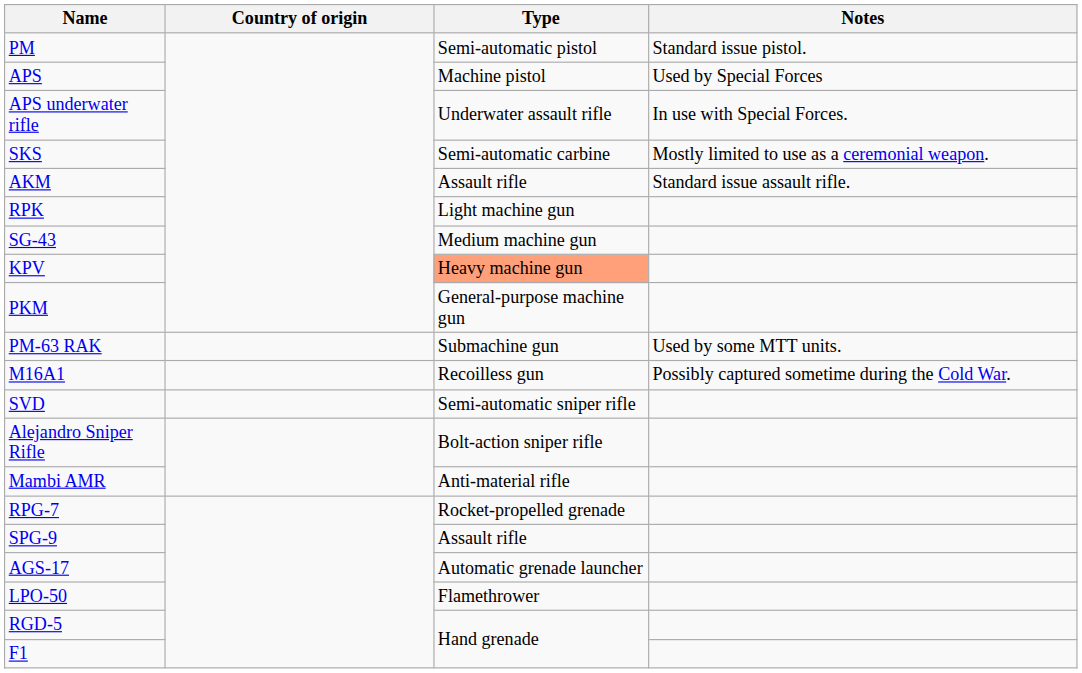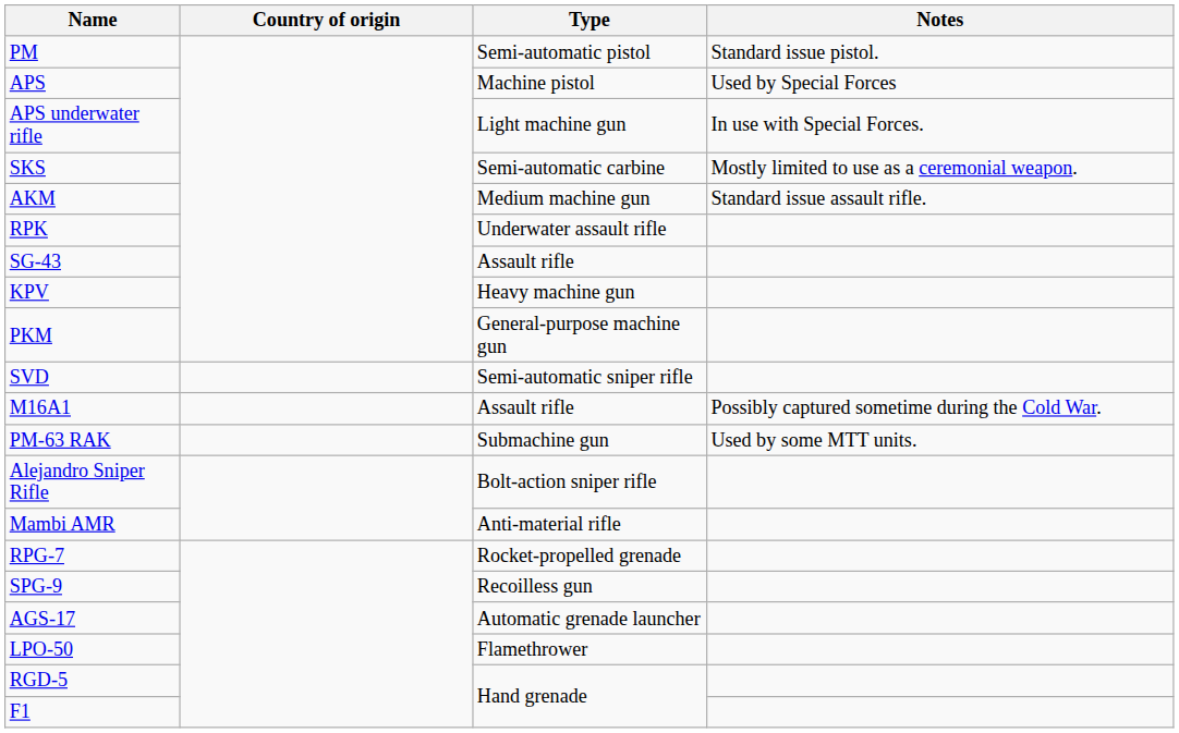 <table class="wikitable" border="0" width="60%">
 <tr>
 <th width="15%">Name</th>
 <th width="25%">Country of origin</th>
 <th width="20%">Type</th>
 <th>Notes</th>
 </tr>
 <tr>
 <td><a href='#'>PM</a></td>
 <td rowspan="9"></td>
 <td>Semi-automatic pistol</td>
 <td>Standard issue pistol.</td>
 </tr>
 <tr>
 <td><a href='#'>APS</a></td>
 <td>Machine pistol</td>
 <td>Used by Special Forces</td>
 </tr>
 <tr>
 <td><a href='#'>APS underwater rifle</a></td>
-<td>Underwater assault rifle</td>
+<td>Light machine gun</td>
 <td>In use with Special Forces.</td>
 </tr>
 <tr>
 <td><a href='#'>SKS</a></td>
 <td>Semi-automatic carbine</td>
 <td>Mostly limited to use as a <a href='#'>ceremonial weapon</a>.</td>
 </tr>
 <tr>
 <td><a href='#'>AKM</a></td>
-<td>Assault rifle</td>
+<td>Medium machine gun</td>
 <td>Standard issue assault rifle.</td>
 </tr>
 <tr>
 <td><a href='#'>RPK</a></td>
-<td>Light machine gun</td>
+<td>Underwater assault rifle</td>
 <td></td>
 </tr>
 <tr>
 <td><a href='#'>SG-43</a></td>
-<td>Medium machine gun</td>
+<td>Assault rifle</td>
 <td></td>
 </tr>
 <tr>
 <td><a href='#'>KPV</a></td>
-<td style="background: lightsalmon;">Heavy machine gun</td>
+<td>Heavy machine gun</td>
 <td></td>
 </tr>
 <tr>
 <td><a href='#'>PKM</a></td>
 <td>General-purpose machine gun</td>
 <td></td>
 </tr>
 <tr>
+<td><a href='#'>SVD</a></td>
+<td></td>
+<td>Semi-automatic sniper rifle</td>
+<td></td>
+</tr>
+<tr>
+<td><a href='#'>M16A1</a></td>
+<td></td>
+<td>Assault rifle</td>
+<td>Possibly captured sometime during the <a href='#'>Cold War</a>.</td>
+</tr>
+<tr>
 <td><a href='#'>PM-63 RAK</a></td>
 <td></td>
 <td>Submachine gun</td>
 <td>Used by some MTT units.</td>
-</tr>
-<tr>
-<td><a href='#'>M16A1</a></td>
-<td></td>
-<td>Recoilless gun</td>
-<td>Possibly captured sometime during the <a href='#'>Cold War</a>.</td>
-</tr>
-<tr>
-<td><a href='#'>SVD</a></td>
-<td></td>
-<td>Semi-automatic sniper rifle</td>
-<td></td>
 </tr>
 <tr>
 <td><a href='#'>Alejandro Sniper Rifle</a></td>
 <td rowspan="2"></td>
 <td>Bolt-action sniper rifle</td>
 <td></td>
 </tr>
 <tr>
 <td><a href='#'>Mambi AMR</a></td>
 <td>Anti-material rifle</td>
 <td></td>
 </tr>
 <tr>
 <td><a href='#'>RPG-7</a></td>
 <td rowspan="6"></td>
 <td>Rocket-propelled grenade</td>
 <td></td>
 </tr>
 <tr>
 <td><a href='#'>SPG-9</a></td>
-<td>Assault rifle</td>
+<td>Recoilless gun</td>
 <td></td>
 </tr>
 <tr>
 <td><a href='#'>AGS-17</a></td>
 <td>Automatic grenade launcher</td>
 <td></td>
 </tr>
 <tr>
 <td><a href='#'>LPO-50</a></td>
 <td>Flamethrower</td>
 <td></td>
 </tr>
 <tr>
 <td><a href='#'>RGD-5</a></td>
 <td rowspan="2">Hand grenade</td>
 <td></td>
 </tr>
 <tr>
 <td><a href='#'>F1</a></td>
 <td></td>
 </tr>
 </table>
